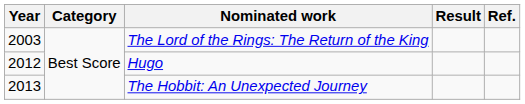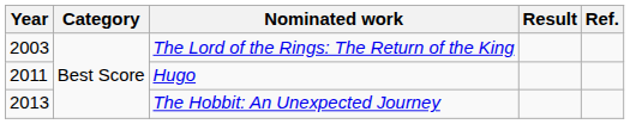 <table class="wikitable">
 <tr>
 <th>Year</th>
 <th>Category</th>
 <th>Nominated work</th>
 <th>Result</th>
 <th>Ref.</th>
 </tr>
 <tr>
 <td>2003</td>
 <td rowspan="3">Best Score</td>
 <td><em><a href='#'>The Lord of the Rings: The Return of the King</a></em></td>
 <td></td>
 <td align="center"></td>
 </tr>
 <tr>
-<td>2012</td>
+<td>2011</td>
 <td><em><a href='#'>Hugo</a></em></td>
 <td></td>
 <td align="center"></td>
 </tr>
 <tr>
 <td>2013</td>
 <td><em><a href='#'>The Hobbit: An Unexpected Journey</a></em></td>
 <td></td>
 <td align="center"></td>
 </tr>
 </table>
